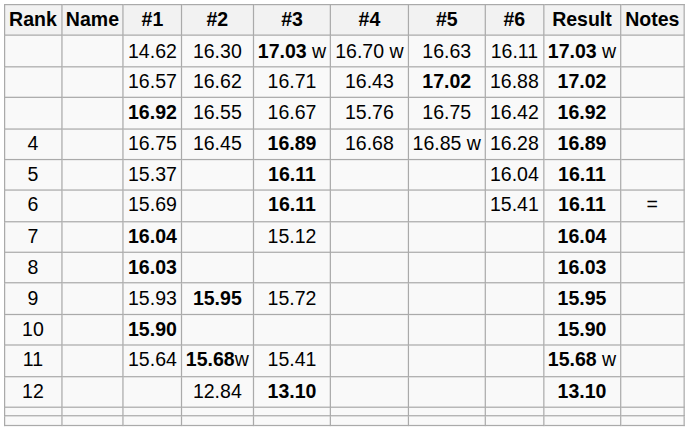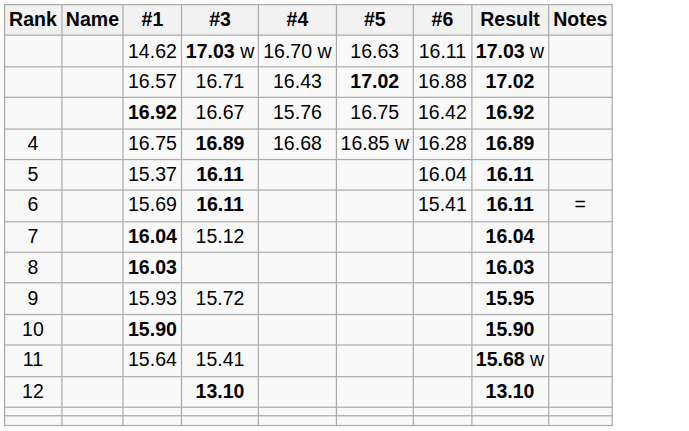 <table class="wikitable sortable" style="text-align:center">
 <tr>
 <th>Rank</th>
 <th>Name</th>
 <th>#1</th>
-<th>#2</th>
 <th>#3</th>
 <th>#4</th>
 <th>#5</th>
 <th>#6</th>
 <th>Result</th>
 <th>Notes</th>
 </tr>
 <tr>
 <td></td>
 <td align="left"></td>
 <td>14.62</td>
-<td>16.30</td>
 <td><strong>17.03</strong> w</td>
 <td>16.70 w</td>
 <td>16.63</td>
 <td>16.11</td>
 <td><strong>17.03</strong> w</td>
 <td></td>
 </tr>
 <tr>
 <td></td>
 <td align="left"></td>
 <td>16.57</td>
-<td>16.62</td>
 <td>16.71</td>
 <td>16.43</td>
 <td><strong>17.02</strong></td>
 <td>16.88</td>
 <td><strong>17.02</strong></td>
 <td></td>
 </tr>
 <tr>
 <td></td>
 <td align="left"></td>
 <td><strong>16.92</strong></td>
-<td>16.55</td>
 <td>16.67</td>
 <td>15.76</td>
 <td>16.75</td>
 <td>16.42</td>
 <td><strong>16.92</strong></td>
 <td></td>
 </tr>
 <tr>
 <td>4</td>
 <td align="left"></td>
 <td>16.75</td>
-<td>16.45</td>
 <td><strong>16.89</strong></td>
 <td>16.68</td>
 <td>16.85 w</td>
 <td>16.28</td>
 <td><strong>16.89</strong></td>
 <td></td>
 </tr>
 <tr>
 <td>5</td>
 <td align="left"></td>
 <td>15.37</td>
-<td></td>
 <td><strong>16.11</strong></td>
 <td></td>
 <td></td>
 <td>16.04</td>
 <td><strong>16.11</strong></td>
 <td></td>
 </tr>
 <tr>
 <td>6</td>
 <td align="left"></td>
 <td>15.69</td>
-<td></td>
 <td><strong>16.11</strong></td>
 <td></td>
 <td></td>
 <td>15.41</td>
 <td><strong>16.11</strong></td>
 <td>=</td>
 </tr>
 <tr>
 <td>7</td>
 <td align="left"></td>
 <td><strong>16.04</strong></td>
-<td></td>
 <td>15.12</td>
 <td></td>
 <td></td>
 <td></td>
 <td><strong>16.04</strong></td>
 <td></td>
 </tr>
 <tr>
 <td>8</td>
 <td align="left"></td>
 <td><strong>16.03</strong></td>
 <td></td>
 <td></td>
 <td></td>
 <td></td>
-<td></td>
 <td><strong>16.03</strong></td>
 <td></td>
 </tr>
 <tr>
 <td>9</td>
 <td align="left"></td>
 <td>15.93</td>
-<td><strong>15.95</strong></td>
 <td>15.72</td>
 <td></td>
 <td></td>
 <td></td>
 <td><strong>15.95</strong></td>
 <td></td>
 </tr>
 <tr>
 <td>10</td>
 <td align="left"></td>
 <td><strong>15.90</strong></td>
 <td></td>
 <td></td>
 <td></td>
 <td></td>
-<td></td>
 <td><strong>15.90</strong></td>
 <td></td>
 </tr>
 <tr>
 <td>11</td>
 <td align="left"></td>
 <td>15.64</td>
-<td><strong>15.68</strong>w</td>
 <td>15.41</td>
 <td></td>
 <td></td>
 <td></td>
 <td><strong>15.68</strong> w</td>
 <td></td>
 </tr>
 <tr>
 <td>12</td>
 <td align="left"></td>
 <td></td>
-<td>12.84</td>
 <td><strong>13.10</strong></td>
 <td></td>
 <td></td>
 <td></td>
 <td><strong>13.10</strong></td>
 <td></td>
 </tr>
 <tr>
 <td></td>
 <td align="left"></td>
-<td></td>
 <td></td>
 <td></td>
 <td></td>
 <td></td>
 <td></td>
 <td><strong></strong></td>
 <td></td>
 </tr>
 <tr>
 <td></td>
 <td align="left"></td>
 <td></td>
 <td></td>
 <td></td>
 <td></td>
 <td></td>
-<td></td>
 <td><strong></strong></td>
 <td></td>
 </tr>
 </table>
